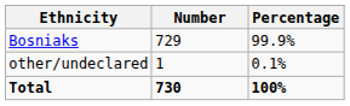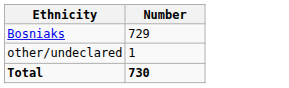 <table class="wikitable">
 <tr>
 <th width="100px">Ethnicity</th>
 <th width="80px">Number</th>
-<th width="80px">Percentage</th>
 </tr>
 <tr>
 <td><a href='#'>Bosniaks</a></td>
 <td>729</td>
-<td>99.9%</td>
 </tr>
 <tr>
 <td>other/undeclared</td>
 <td>1</td>
-<td>0.1%</td>
 </tr>
 <tr>
 <td><strong>Total</strong></td>
 <td><strong>730</strong></td>
-<td><strong>100%</strong></td>
 </tr>
 </table>
